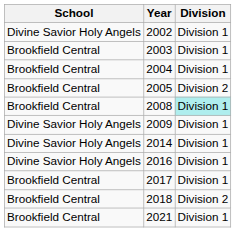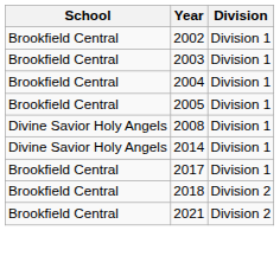 <table class="wikitable">
 <tr>
 <th>School</th>
 <th>Year</th>
 <th>Division</th>
 </tr>
 <tr>
-<td>Divine Savior Holy Angels</td>
+<td>Brookfield Central</td>
 <td>2002</td>
 <td>Division 1</td>
 </tr>
 <tr>
 <td>Brookfield Central</td>
 <td>2003</td>
 <td>Division 1</td>
 </tr>
 <tr>
 <td>Brookfield Central</td>
 <td>2004</td>
 <td>Division 1</td>
 </tr>
 <tr>
 <td>Brookfield Central</td>
 <td>2005</td>
-<td>Division 2</td>
-</tr>
-<tr>
-<td>Brookfield Central</td>
-<td>2008</td>
-<td style="background: paleturquoise;">Division 1</td>
+<td>Division 1</td>
 </tr>
 <tr>
 <td>Divine Savior Holy Angels</td>
-<td>2009</td>
+<td>2008</td>
 <td>Division 1</td>
 </tr>
 <tr>
 <td>Divine Savior Holy Angels</td>
 <td>2014</td>
-<td>Division 1</td>
-</tr>
-<tr>
-<td>Divine Savior Holy Angels</td>
-<td>2016</td>
 <td>Division 1</td>
 </tr>
 <tr>
 <td>Brookfield Central</td>
 <td>2017</td>
 <td>Division 1</td>
 </tr>
 <tr>
 <td>Brookfield Central</td>
 <td>2018</td>
 <td>Division 2</td>
 </tr>
 <tr>
 <td>Brookfield Central</td>
 <td>2021</td>
-<td>Division 1</td>
+<td>Division 2</td>
 </tr>
 </table>
